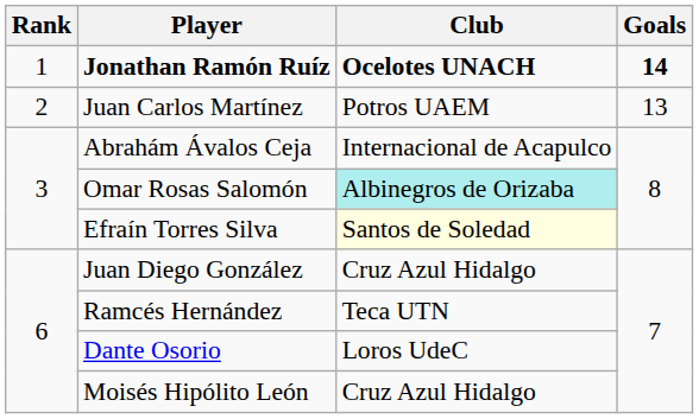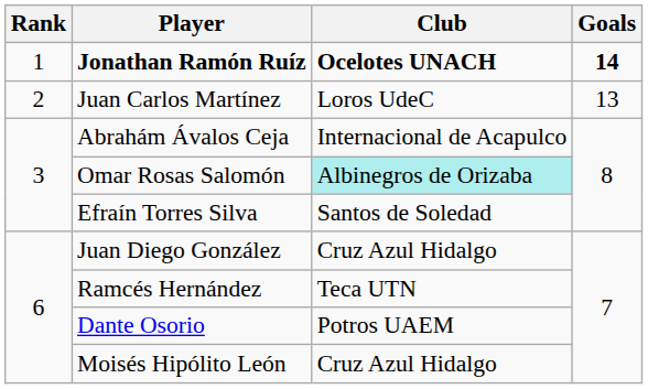 <table class="wikitable">
 <tr>
 <th>Rank</th>
 <th>Player</th>
 <th>Club</th>
 <th>Goals</th>
 </tr>
 <tr>
 <td align=center rowspan=1>1</td>
 <td> <strong>Jonathan Ramón Ruíz</strong></td>
 <td><strong>Ocelotes UNACH</strong></td>
 <td align=center rowspan=1><strong>14</strong></td>
 </tr>
 <tr>
 <td align=center rowspan=1>2</td>
 <td> Juan Carlos Martínez</td>
-<td>Potros UAEM</td>
+<td>Loros UdeC</td>
 <td align=center rowspan=1>13</td>
 </tr>
 <tr>
 <td align=center rowspan=3>3</td>
 <td> Abrahám Ávalos Ceja</td>
 <td>Internacional de Acapulco</td>
 <td align=center rowspan=3>8</td>
 </tr>
 <tr>
 <td> Omar Rosas Salomón</td>
 <td style="background: paleturquoise;">Albinegros de Orizaba</td>
 </tr>
 <tr>
 <td> Efraín Torres Silva</td>
-<td style="background: lightyellow;">Santos de Soledad</td>
+<td>Santos de Soledad</td>
 </tr>
 <tr>
 <td align=center rowspan=4>6</td>
 <td> Juan Diego González</td>
 <td>Cruz Azul Hidalgo</td>
 <td align=center rowspan=4>7</td>
 </tr>
 <tr>
 <td> Ramcés Hernández</td>
 <td>Teca UTN</td>
 </tr>
 <tr>
 <td> <a href='#'>Dante Osorio</a></td>
-<td>Loros UdeC</td>
+<td>Potros UAEM</td>
 </tr>
 <tr>
 <td> Moisés Hipólito León</td>
 <td>Cruz Azul Hidalgo</td>
 </tr>
 </table>
